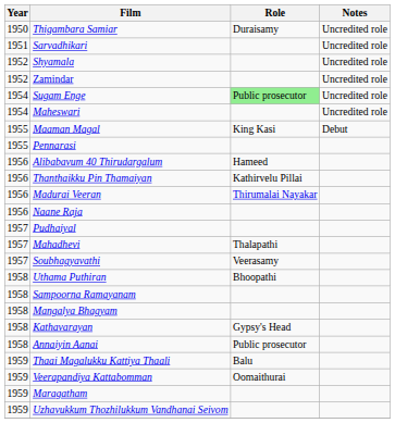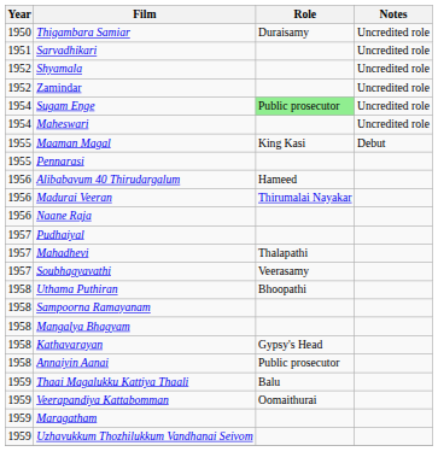 <table class="wikitable sortable">
 <tr>
 <th>Year</th>
 <th>Film</th>
 <th>Role</th>
 <th>Notes</th>
 </tr>
 <tr>
 <td>1950</td>
 <td><em><a href='#'>Thigambara Samiar</a></em></td>
 <td>Duraisamy</td>
 <td>Uncredited role</td>
 </tr>
 <tr>
 <td>1951</td>
 <td><em><a href='#'>Sarvadhikari</a></em></td>
 <td></td>
 <td>Uncredited role</td>
 </tr>
 <tr>
 <td>1952</td>
 <td><em><a href='#'>Shyamala</a></em></td>
 <td></td>
 <td>Uncredited role</td>
 </tr>
 <tr>
 <td>1952</td>
 <td><a href='#'>Zamindar</a></td>
 <td></td>
 <td>Uncredited role</td>
 </tr>
 <tr>
 <td>1954</td>
 <td><em><a href='#'>Sugam Enge</a></em></td>
 <td style="background: lightgreen;">Public prosecutor</td>
 <td>Uncredited role</td>
 </tr>
 <tr>
 <td>1954</td>
 <td><em><a href='#'>Maheswari</a></em></td>
 <td></td>
 <td>Uncredited role</td>
 </tr>
 <tr>
 <td>1955</td>
 <td><em><a href='#'>Maaman Magal</a></em></td>
 <td>King Kasi</td>
 <td>Debut</td>
 </tr>
 <tr>
 <td>1955</td>
 <td><em><a href='#'>Pennarasi</a></em></td>
 <td></td>
 <td></td>
 </tr>
 <tr>
 <td>1956</td>
 <td><em><a href='#'>Alibabavum 40 Thirudargalum</a></em></td>
 <td>Hameed</td>
-<td></td>
-</tr>
-<tr>
-<td>1956</td>
-<td><em><a href='#'>Thanthaikku Pin Thamaiyan</a></em></td>
-<td>Kathirvelu Pillai</td>
 <td></td>
 </tr>
 <tr>
 <td>1956</td>
 <td><em><a href='#'>Madurai Veeran</a></em></td>
 <td><a href='#'>Thirumalai Nayakar</a></td>
 <td></td>
 </tr>
 <tr>
 <td>1956</td>
 <td><em><a href='#'>Naane Raja</a></em></td>
 <td></td>
 <td></td>
 </tr>
 <tr>
 <td>1957</td>
 <td><em><a href='#'>Pudhaiyal</a></em></td>
 <td></td>
 <td></td>
 </tr>
 <tr>
 <td>1957</td>
 <td><em><a href='#'>Mahadhevi</a></em></td>
 <td>Thalapathi</td>
 <td></td>
 </tr>
 <tr>
 <td>1957</td>
 <td><em><a href='#'>Soubhagyavathi</a></em></td>
 <td>Veerasamy</td>
 <td></td>
 </tr>
 <tr>
 <td>1958</td>
 <td><em><a href='#'>Uthama Puthiran</a></em></td>
 <td>Bhoopathi</td>
 <td></td>
 </tr>
 <tr>
 <td>1958</td>
 <td><em><a href='#'>Sampoorna Ramayanam</a></em></td>
 <td></td>
 <td></td>
 </tr>
 <tr>
 <td>1958</td>
 <td><em><a href='#'>Mangalya Bhagyam</a></em></td>
 <td></td>
 <td></td>
 </tr>
 <tr>
 <td>1958</td>
 <td><em><a href='#'>Kathavarayan</a></em></td>
 <td>Gypsy's Head</td>
 <td></td>
 </tr>
 <tr>
 <td>1958</td>
 <td><em><a href='#'>Annaiyin Aanai</a></em></td>
 <td>Public prosecutor</td>
 <td></td>
 </tr>
 <tr>
 <td>1959</td>
 <td><em><a href='#'>Thaai Magalukku Kattiya Thaali</a></em></td>
 <td>Balu</td>
 <td></td>
 </tr>
 <tr>
 <td>1959</td>
 <td><em><a href='#'>Veerapandiya Kattabomman</a></em></td>
 <td>Oomaithurai</td>
 <td></td>
 </tr>
 <tr>
 <td>1959</td>
 <td><em><a href='#'>Maragatham</a></em></td>
 <td></td>
 <td></td>
 </tr>
 <tr>
 <td>1959</td>
 <td><em><a href='#'>Uzhavukkum Thozhilukkum Vandhanai Seivom</a></em></td>
 <td></td>
 <td></td>
 </tr>
 <tr>
 </tr>
 </table>
